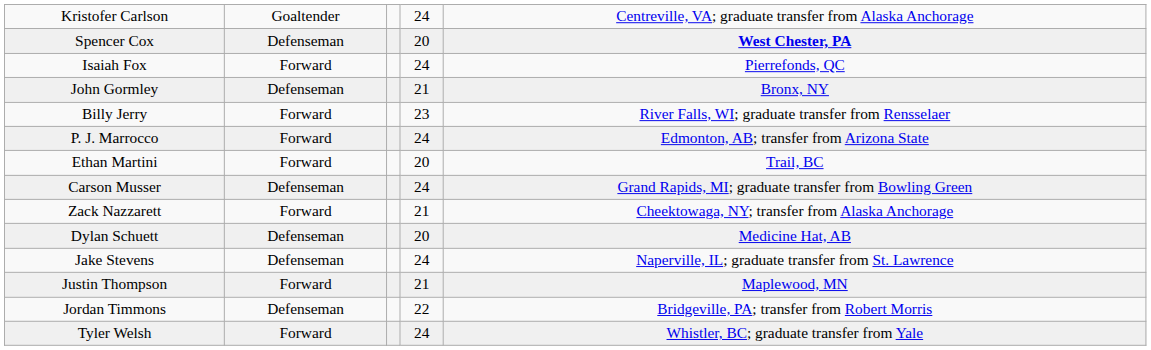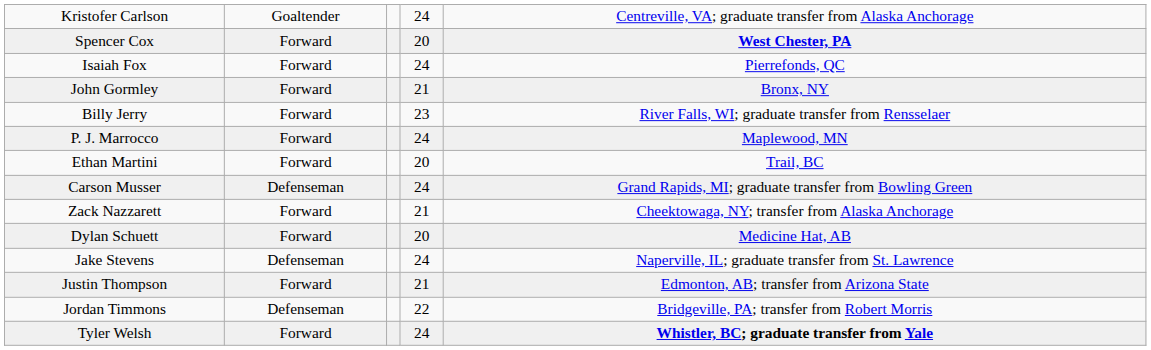 <table class="wikitable" width="60%">
 <tr align="center" bgcolor="">
 <td>Kristofer Carlson</td>
 <td>Goaltender</td>
 <td></td>
 <td>24</td>
 <td><a href='#'>Centreville, VA</a>; graduate transfer from <a href='#'>Alaska Anchorage</a></td>
 </tr>
 <tr align="center" bgcolor="f0f0f0">
 <td>Spencer Cox</td>
-<td>Defenseman</td>
+<td>Forward</td>
 <td></td>
 <td>20</td>
 <td><strong><a href='#'>West Chester, PA</a></strong></td>
 </tr>
 <tr align="center" bgcolor="">
 <td>Isaiah Fox</td>
 <td>Forward</td>
 <td></td>
 <td>24</td>
 <td><a href='#'>Pierrefonds, QC</a></td>
 </tr>
 <tr align="center" bgcolor="f0f0f0">
 <td>John Gormley</td>
-<td>Defenseman</td>
+<td>Forward</td>
 <td></td>
 <td>21</td>
 <td><a href='#'>Bronx, NY</a></td>
 </tr>
 <tr align="center" bgcolor="">
 <td>Billy Jerry</td>
 <td>Forward</td>
 <td></td>
 <td>23</td>
 <td><a href='#'>River Falls, WI</a>; graduate transfer from <a href='#'>Rensselaer</a></td>
 </tr>
 <tr align="center" bgcolor="f0f0f0">
 <td>P. J. Marrocco</td>
 <td>Forward</td>
 <td></td>
 <td>24</td>
-<td><a href='#'>Edmonton, AB</a>; transfer from <a href='#'>Arizona State</a></td>
+<td><a href='#'>Maplewood, MN</a></td>
 </tr>
 <tr align="center" bgcolor="">
 <td>Ethan Martini</td>
 <td>Forward</td>
 <td></td>
 <td>20</td>
 <td><a href='#'>Trail, BC</a></td>
 </tr>
 <tr align="center" bgcolor="f0f0f0">
 <td>Carson Musser</td>
 <td>Defenseman</td>
 <td></td>
 <td>24</td>
 <td><a href='#'>Grand Rapids, MI</a>; graduate transfer from <a href='#'>Bowling Green</a></td>
 </tr>
 <tr align="center" bgcolor="">
 <td>Zack Nazzarett</td>
 <td>Forward</td>
 <td></td>
 <td>21</td>
 <td><a href='#'>Cheektowaga, NY</a>; transfer from <a href='#'>Alaska Anchorage</a></td>
 </tr>
 <tr align="center" bgcolor="f0f0f0">
 <td>Dylan Schuett</td>
-<td>Defenseman</td>
+<td>Forward</td>
 <td></td>
 <td>20</td>
 <td><a href='#'>Medicine Hat, AB</a></td>
 </tr>
 <tr align="center" bgcolor="">
 <td>Jake Stevens</td>
 <td>Defenseman</td>
 <td></td>
 <td>24</td>
 <td><a href='#'>Naperville, IL</a>; graduate transfer from <a href='#'>St. Lawrence</a></td>
 </tr>
 <tr align="center" bgcolor="f0f0f0">
 <td>Justin Thompson</td>
 <td>Forward</td>
 <td></td>
 <td>21</td>
-<td><a href='#'>Maplewood, MN</a></td>
+<td><a href='#'>Edmonton, AB</a>; transfer from <a href='#'>Arizona State</a></td>
 </tr>
 <tr align="center" bgcolor="">
 <td>Jordan Timmons</td>
 <td>Defenseman</td>
 <td></td>
 <td>22</td>
 <td><a href='#'>Bridgeville, PA</a>; transfer from <a href='#'>Robert Morris</a></td>
 </tr>
 <tr align="center" bgcolor="f0f0f0">
 <td>Tyler Welsh</td>
 <td>Forward</td>
 <td></td>
 <td>24</td>
-<td><a href='#'>Whistler, BC</a>; graduate transfer from <a href='#'>Yale</a></td>
+<td><strong><a href='#'>Whistler, BC</a>; graduate transfer from <a href='#'>Yale</a></strong></td>
 </tr>
 </table>
